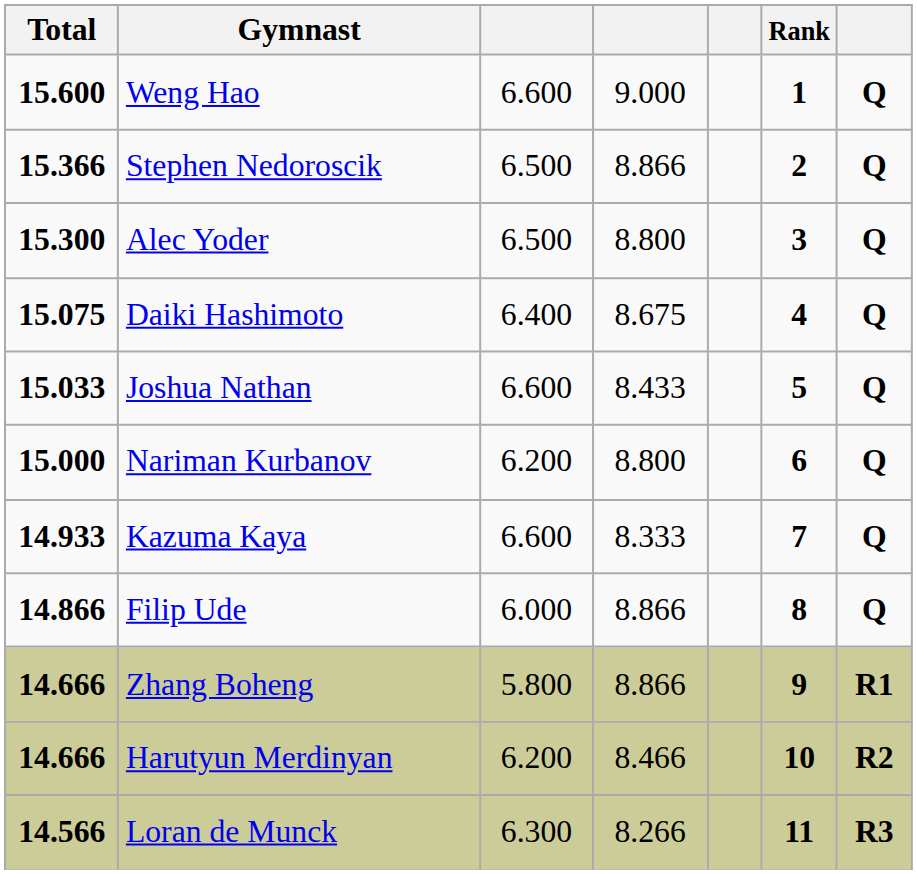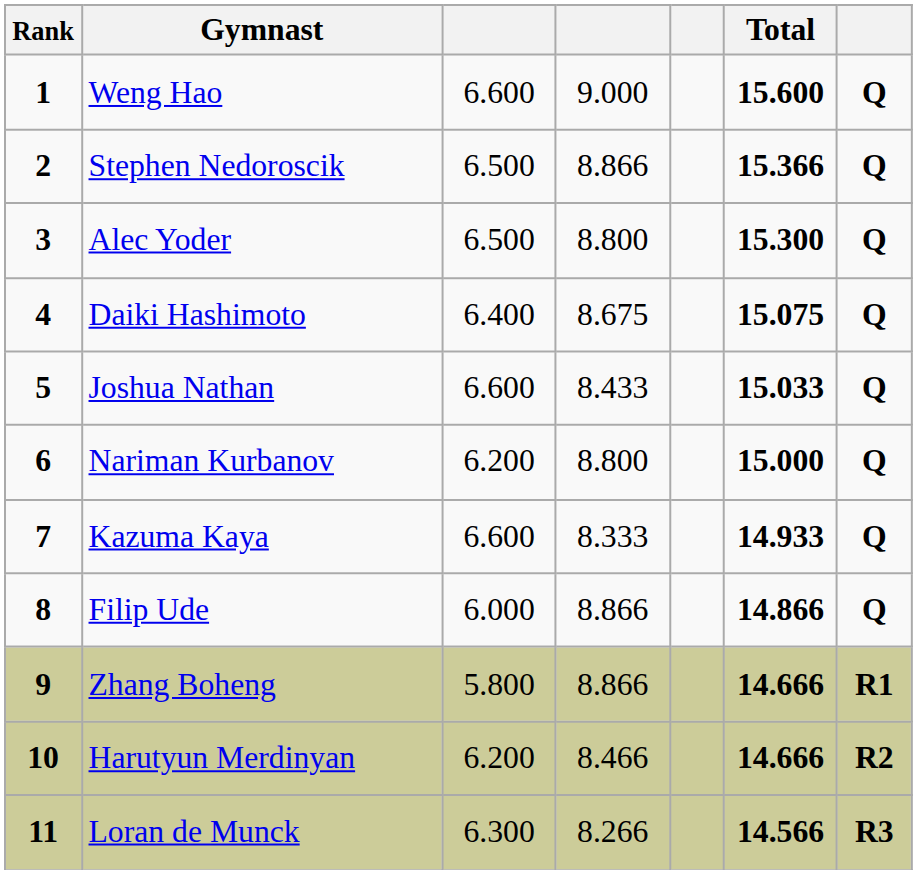 <table class="wikitable sortable" style="text-align:center;">
 <tr>
-<th scope="col" style="width:50px;">Total</th>
+<th scope="col" style="width:15px;"><small>Rank</small></th>
 <th scope="col" style="width:175px;">Gymnast</th>
 <th scope="col" style="width:50px;"><small></small></th>
 <th scope="col" style="width:50px;"><small></small></th>
 <th scope="col" style="width:20px;"><small></small></th>
-<th scope="col" style="width:15px;"><small>Rank</small></th>
+<th scope="col" style="width:50px;">Total</th>
 <th scope="col" style="width:30px;"><small></small></th>
 </tr>
 <tr>
-<td><strong>15.600</strong></td>
+<td scope="row" style="text-align:center"><strong>1</strong></td>
 <td style="height:30px; text-align:left;"> <a href='#'>Weng Hao</a></td>
 <td>6.600</td>
 <td>9.000</td>
 <td></td>
-<td scope="row" style="text-align:center"><strong>1</strong></td>
+<td><strong>15.600</strong></td>
 <td><strong>Q</strong></td>
 </tr>
 <tr>
-<td><strong>15.366</strong></td>
+<td scope="row" style="text-align:center"><strong>2</strong></td>
 <td style="height:30px; text-align:left;"> <a href='#'>Stephen Nedoroscik</a></td>
 <td>6.500</td>
 <td>8.866</td>
 <td></td>
-<td scope="row" style="text-align:center"><strong>2</strong></td>
+<td><strong>15.366</strong></td>
 <td><strong>Q</strong></td>
 </tr>
 <tr>
-<td><strong>15.300</strong></td>
+<td scope="row" style="text-align:center"><strong>3</strong></td>
 <td style="height:30px; text-align:left;"> <a href='#'>Alec Yoder</a></td>
 <td>6.500</td>
 <td>8.800</td>
 <td></td>
-<td scope="row" style="text-align:center"><strong>3</strong></td>
+<td><strong>15.300</strong></td>
 <td><strong>Q</strong></td>
 </tr>
 <tr>
-<td><strong>15.075</strong></td>
+<td scope="row" style="text-align:center"><strong>4</strong></td>
 <td style="height:30px; text-align:left;"> <a href='#'>Daiki Hashimoto</a></td>
 <td>6.400</td>
 <td>8.675</td>
 <td></td>
-<td scope="row" style="text-align:center"><strong>4</strong></td>
+<td><strong>15.075</strong></td>
 <td><strong>Q</strong></td>
 </tr>
 <tr>
-<td><strong>15.033</strong></td>
+<td scope="row" style="text-align:center"><strong>5</strong></td>
 <td style="height:30px; text-align:left;"> <a href='#'>Joshua Nathan</a></td>
 <td>6.600</td>
 <td>8.433</td>
 <td></td>
-<td scope="row" style="text-align:center"><strong>5</strong></td>
+<td><strong>15.033</strong></td>
 <td><strong>Q</strong></td>
 </tr>
 <tr>
-<td><strong>15.000</strong></td>
+<td scope="row" style="text-align:center"><strong>6</strong></td>
 <td style="height:30px; text-align:left;"> <a href='#'>Nariman Kurbanov</a></td>
 <td>6.200</td>
 <td>8.800</td>
 <td></td>
-<td scope="row" style="text-align:center"><strong>6</strong></td>
+<td><strong>15.000</strong></td>
 <td><strong>Q</strong></td>
 </tr>
 <tr>
-<td><strong>14.933</strong></td>
+<td scope="row" style="text-align:center"><strong>7</strong></td>
 <td style="height:30px; text-align:left;"> <a href='#'>Kazuma Kaya</a></td>
 <td>6.600</td>
 <td>8.333</td>
 <td></td>
-<td scope="row" style="text-align:center"><strong>7</strong></td>
+<td><strong>14.933</strong></td>
 <td><strong>Q</strong></td>
 </tr>
 <tr>
-<td><strong>14.866</strong></td>
+<td scope="row" style="text-align:center"><strong>8</strong></td>
 <td style="height:30px; text-align:left;"> <a href='#'>Filip Ude</a></td>
 <td>6.000</td>
 <td>8.866</td>
 <td></td>
-<td scope="row" style="text-align:center"><strong>8</strong></td>
+<td><strong>14.866</strong></td>
 <td><strong>Q</strong></td>
 </tr>
 <tr style="background:#cccc99;">
-<td><strong>14.666</strong></td>
+<td scope="row" style="text-align:center"><strong>9</strong></td>
 <td style="height:30px; text-align:left;"> <a href='#'>Zhang Boheng</a></td>
 <td>5.800</td>
 <td>8.866</td>
 <td></td>
-<td scope="row" style="text-align:center"><strong>9</strong></td>
+<td><strong>14.666</strong></td>
 <td><strong>R1</strong></td>
 </tr>
 <tr style="background:#cccc99;">
-<td><strong>14.666</strong></td>
+<td scope="row" style="text-align:center"><strong>10</strong></td>
 <td style="height:30px; text-align:left;"> <a href='#'>Harutyun Merdinyan</a></td>
 <td>6.200</td>
 <td>8.466</td>
 <td></td>
-<td scope="row" style="text-align:center"><strong>10</strong></td>
+<td><strong>14.666</strong></td>
 <td><strong>R2</strong></td>
 </tr>
 <tr style="background:#cccc99;">
-<td><strong>14.566</strong></td>
+<td scope="row" style="text-align:center"><strong>11</strong></td>
 <td style="height:30px; text-align:left;"> <a href='#'>Loran de Munck</a></td>
 <td>6.300</td>
 <td>8.266</td>
 <td></td>
-<td scope="row" style="text-align:center"><strong>11</strong></td>
+<td><strong>14.566</strong></td>
 <td><strong>R3</strong></td>
 </tr>
 </table>
